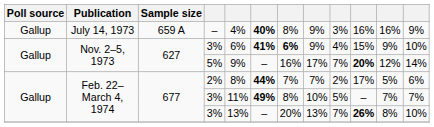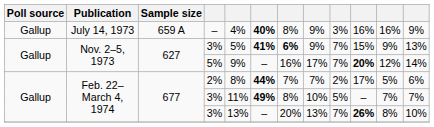 <table class="wikitable" style="font-size:90%;text-align:center;">
 <tr>
 <th>Poll source</th>
 <th style="width:90px;">Publication</th>
 <th>Sample size</th>
 <th></th>
 <th></th>
 <th></th>
 <th></th>
 <th></th>
 <th></th>
 <th></th>
 <th></th>
 <th></th>
 </tr>
 <tr>
 <td>Gallup</td>
 <td>July 14, 1973</td>
 <td>659 A</td>
 <td>–</td>
 <td>4%</td>
 <td><strong>40%</strong></td>
 <td>8%</td>
 <td>9%</td>
 <td>3%</td>
 <td>16%</td>
 <td>16%</td>
 <td>9%</td>
 </tr>
 <tr>
 <td rowspan="2">Gallup</td>
 <td rowspan="2">Nov. 2–5, 1973</td>
 <td rowspan="2">627</td>
 <td>3%</td>
-<td>6%</td>
+<td>5%</td>
 <td><strong>41%</strong></td>
 <td><strong>6%</strong></td>
 <td>9%</td>
-<td>4%</td>
+<td>7%</td>
 <td>15%</td>
 <td>9%</td>
-<td>10%</td>
+<td>13%</td>
 </tr>
 <tr>
 <td>5%</td>
 <td>9%</td>
 <td>–</td>
 <td>16%</td>
 <td>17%</td>
 <td>7%</td>
 <td><strong>20%</strong></td>
 <td>12%</td>
 <td>14%</td>
 </tr>
 <tr>
 <td rowspan="3">Gallup</td>
 <td rowspan="3">Feb. 22–March 4, 1974</td>
 <td rowspan="3">677</td>
 <td>2%</td>
 <td>8%</td>
 <td><strong>44%</strong></td>
 <td>7%</td>
 <td>7%</td>
 <td>2%</td>
 <td>17%</td>
 <td>5%</td>
 <td>6%</td>
 </tr>
 <tr>
 <td>3%</td>
 <td>11%</td>
 <td><strong>49%</strong></td>
 <td>8%</td>
 <td>10%</td>
 <td>5%</td>
 <td>–</td>
 <td>7%</td>
 <td>7%</td>
 </tr>
 <tr>
 <td>3%</td>
 <td>13%</td>
 <td>–</td>
 <td>20%</td>
 <td>13%</td>
 <td>7%</td>
 <td><strong>26%</strong></td>
 <td>8%</td>
 <td>10%</td>
 </tr>
 <tr>
 </tr>
 </table>
